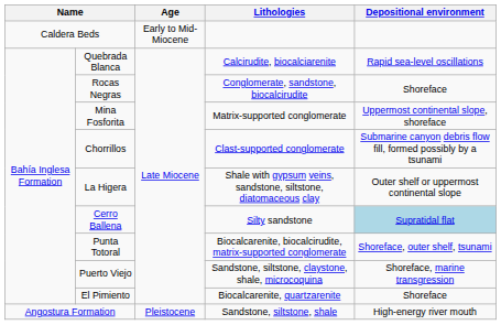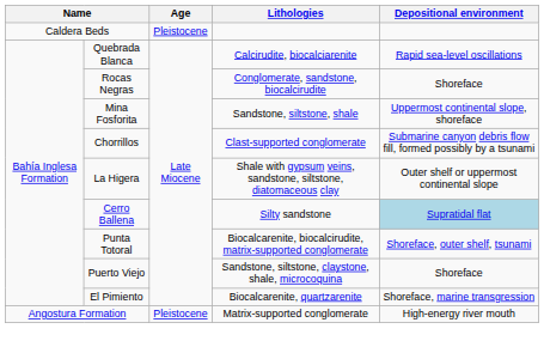 <table class="wikitable" style="text-align:center;font-size: 9pt">
 <tr>
 <th colspan="2">Name</th>
 <th>Age</th>
 <th><a href='#'>Lithologies</a></th>
 <th><a href='#'>Depositional environment</a></th>
 </tr>
 <tr>
 <td colspan="2">Caldera Beds</td>
-<td>Early to Mid-Miocene</td>
+<td><a href='#'>Pleistocene</a></td>
 <td></td>
 <td></td>
 </tr>
 <tr>
 <td rowspan="9"><a href='#'>Bahía Inglesa Formation</a></td>
 <td>Quebrada Blanca</td>
 <td rowspan="9"><a href='#'>Late Miocene</a></td>
 <td><a href='#'>Calcirudite</a>, <a href='#'>biocalciarenite</a></td>
 <td><a href='#'>Rapid sea-level oscillations</a></td>
 </tr>
 <tr>
 <td>Rocas Negras</td>
 <td><a href='#'>Conglomerate</a>, <a href='#'>sandstone</a>, <a href='#'>biocalcirudite</a></td>
 <td>Shoreface</td>
 </tr>
 <tr>
 <td>Mina Fosforita</td>
-<td>Matrix-supported conglomerate</td>
+<td>Sandstone, <a href='#'>siltstone</a>, <a href='#'>shale</a></td>
 <td><a href='#'>Uppermost continental slope</a>, shoreface</td>
 </tr>
 <tr>
 <td>Chorrillos</td>
 <td><a href='#'>Clast-supported conglomerate</a></td>
 <td><a href='#'>Submarine canyon</a> <a href='#'>debris flow</a> fill, formed possibly by a tsunami</td>
 </tr>
 <tr>
 <td>La Higera</td>
 <td>Shale with <a href='#'>gypsum</a> <a href='#'>veins</a>, sandstone, siltstone, <a href='#'>diatomaceous</a> <a href='#'>clay</a></td>
 <td>Outer shelf or uppermost continental slope</td>
 </tr>
 <tr>
 <td><a href='#'>Cerro Ballena</a></td>
 <td><a href='#'>Silty</a> sandstone</td>
 <td style="background: lightblue;"><a href='#'>Supratidal flat</a></td>
 </tr>
 <tr>
 <td>Punta Totoral</td>
 <td>Biocalcarenite, biocalcirudite, <a href='#'>matrix-supported conglomerate</a></td>
 <td><a href='#'>Shoreface</a>, <a href='#'>outer shelf</a>, <a href='#'>tsunami</a></td>
 </tr>
 <tr>
 <td>Puerto Viejo</td>
 <td>Sandstone, siltstone, <a href='#'>claystone</a>, shale, <a href='#'>microcoquina</a></td>
-<td>Shoreface, <a href='#'>marine transgression</a></td>
+<td>Shoreface</td>
 </tr>
 <tr>
 <td>El Pimiento</td>
 <td>Biocalcarenite, <a href='#'>quartzarenite</a></td>
-<td>Shoreface</td>
+<td>Shoreface, <a href='#'>marine transgression</a></td>
 </tr>
 <tr>
 <td colspan="2"><a href='#'>Angostura Formation</a></td>
 <td><a href='#'>Pleistocene</a></td>
-<td>Sandstone, <a href='#'>siltstone</a>, <a href='#'>shale</a></td>
+<td>Matrix-supported conglomerate</td>
 <td>High-energy river mouth</td>
 </tr>
 </table>
